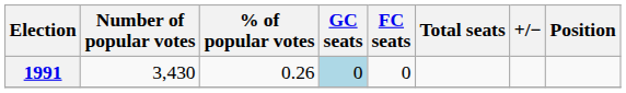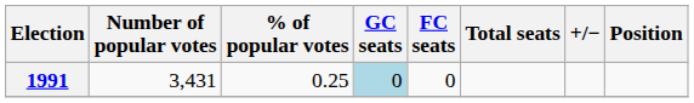 <table class="wikitable" style="text-align: right;">
 <tr align=center>
 <th><strong>Election</strong></th>
 <th>Number of<br>popular votes</th>
 <th>% of<br>popular votes</th>
 <th><a href='#'>GC</a><br>seats</th>
 <th><a href='#'>FC</a><br>seats</th>
 <th>Total seats</th>
 <th>+/−</th>
 <th>Position</th>
 </tr>
 <tr>
 <th><a href='#'>1991</a></th>
-<td>3,430</td>
-<td>0.26</td>
+<td>3,431</td>
+<td>0.25</td>
 <td style="background: lightblue;">0</td>
 <td>0</td>
 <td></td>
 <td></td>
 <td></td>
 </tr>
 <tr>
 </tr>
 </table>
